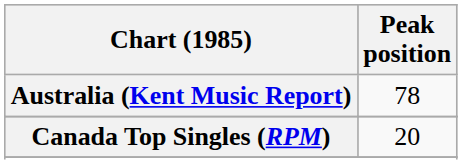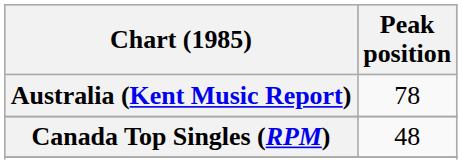 <table class="wikitable sortable plainrowheaders" style="text-align:center">
 <tr>
 <th scope="col">Chart (1985)</th>
 <th scope="col">Peak<br>position</th>
 </tr>
 <tr>
 <th scope="row">Australia (<a href='#'>Kent Music Report</a>)</th>
 <td>78</td>
 </tr>
 <tr>
 </tr>
 <tr>
 <th scope="row">Canada Top Singles (<em><a href='#'>RPM</a></em>)</th>
-<td align="center">20</td>
+<td align="center">48</td>
 </tr>
 <tr>
 </tr>
 <tr>
 </tr>
 <tr>
 </tr>
 <tr>
 </tr>
 <tr>
 </tr>
 </table>
